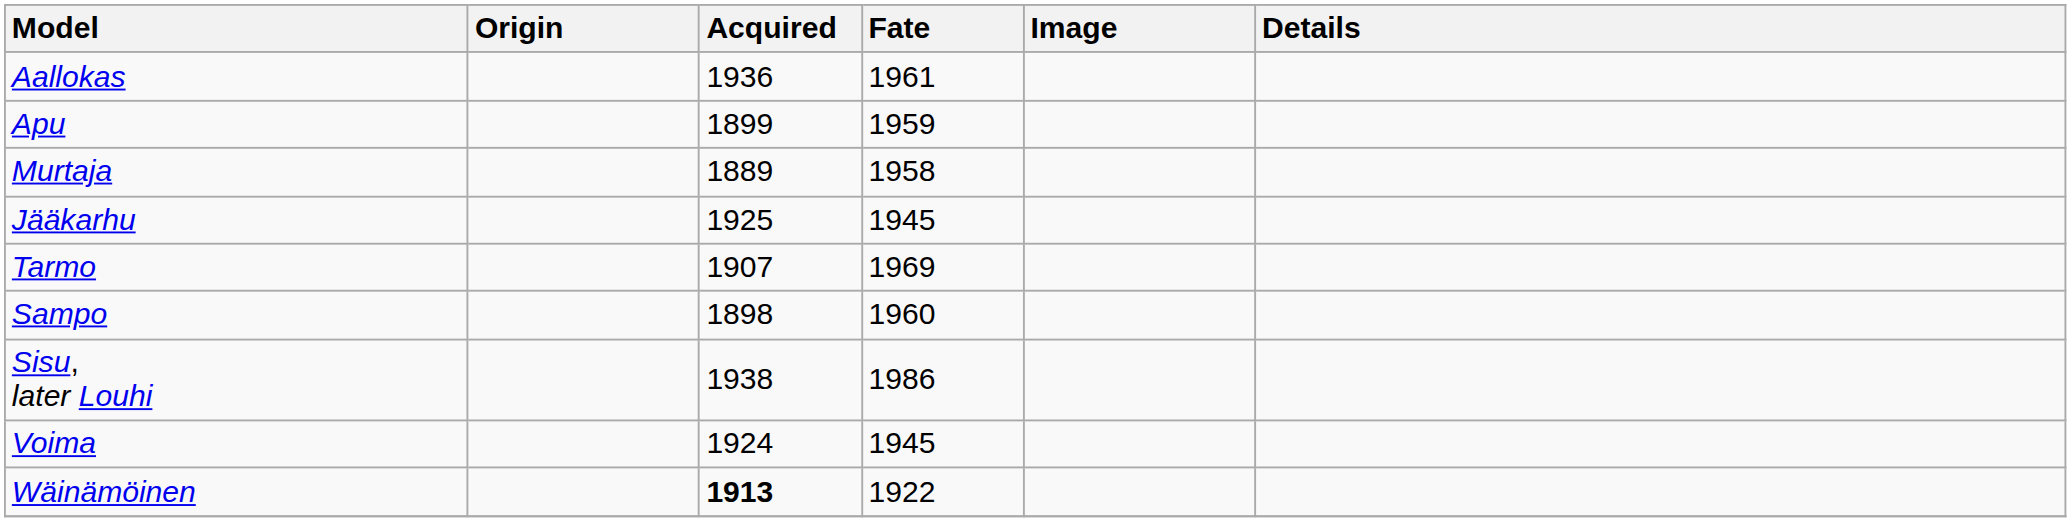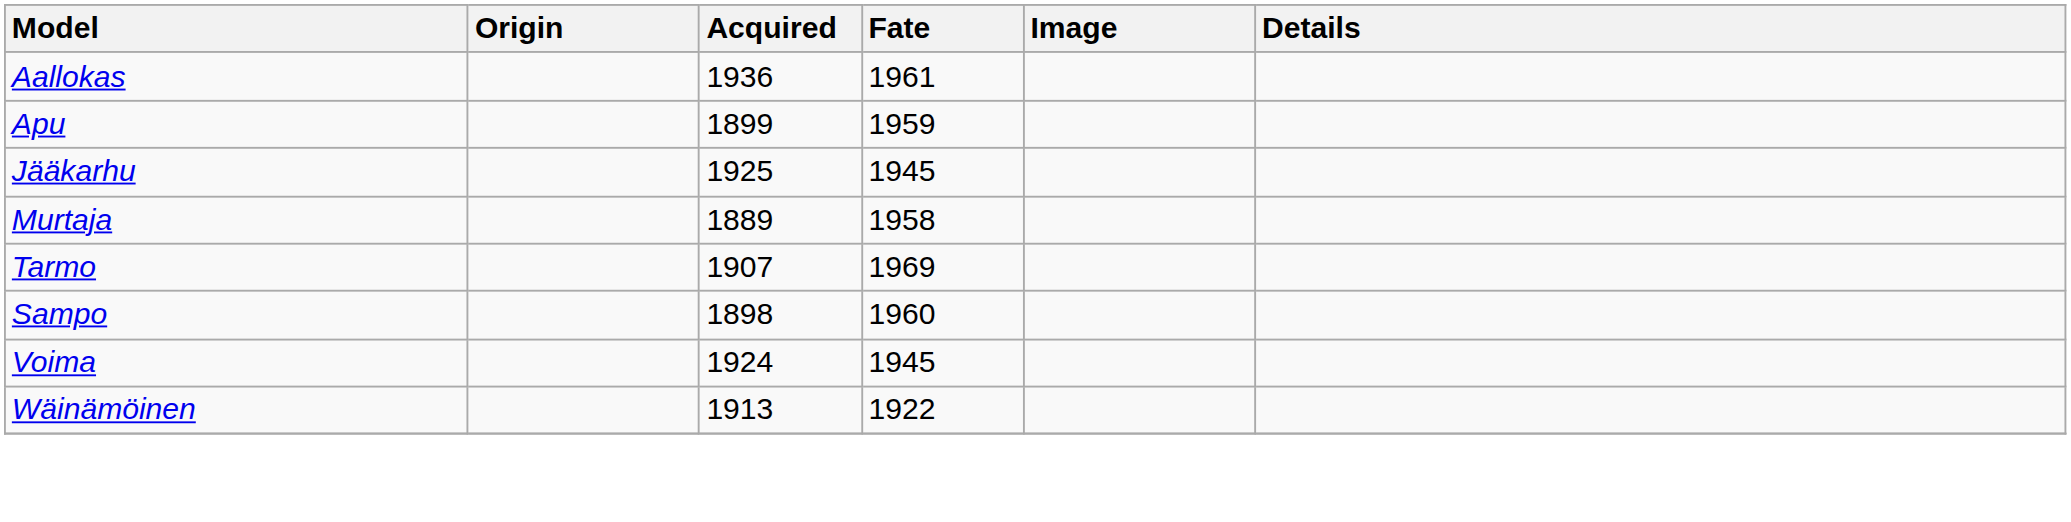 <table class="wikitable">
 <tr>
 <th style="text-align: left; width:20%;">Model</th>
 <th style="text-align: left; width:10%;">Origin</th>
 <th style="text-align: left; width:7%;">Acquired</th>
 <th style="text-align: left; width:7%;">Fate</th>
 <th style="text-align: left; width:10%;">Image</th>
 <th style="text-align: left; width:35%;">Details</th>
 </tr>
 <tr>
 <td><a href='#'><em>Aallokas</em></a></td>
 <td></td>
 <td>1936</td>
 <td>1961</td>
 <td></td>
 <td></td>
 </tr>
 <tr>
 <td><a href='#'><em>Apu</em></a></td>
 <td></td>
 <td>1899</td>
 <td>1959</td>
 <td></td>
 <td></td>
 </tr>
 <tr>
+<td><em><a href='#'>Jääkarhu</a></em></td>
+<td></td>
+<td>1925</td>
+<td>1945</td>
+<td></td>
+<td></td>
+</tr>
+<tr>
 <td><a href='#'><em>Murtaja</em></a></td>
 <td></td>
 <td>1889</td>
 <td>1958</td>
-<td></td>
-<td></td>
-</tr>
-<tr>
-<td><em><a href='#'>Jääkarhu</a></em></td>
-<td></td>
-<td>1925</td>
-<td>1945</td>
 <td></td>
 <td></td>
 </tr>
 <tr>
 <td><a href='#'><em>Tarmo</em></a></td>
 <td></td>
 <td>1907</td>
 <td>1969</td>
 <td></td>
 <td></td>
 </tr>
 <tr>
 <td><a href='#'><em>Sampo</em></a></td>
 <td></td>
 <td>1898</td>
 <td>1960</td>
 <td></td>
 <td></td>
 </tr>
 <tr>
-<td><a href='#'><em>Sisu</em></a>,<br><em>later</em> <a href='#'><em>Louhi</em></a></td>
-<td></td>
-<td>1938</td>
-<td>1986</td>
-<td></td>
-<td></td>
-</tr>
-<tr>
 <td><a href='#'><em>Voima</em></a></td>
 <td></td>
 <td>1924</td>
 <td>1945</td>
 <td></td>
 <td></td>
 </tr>
 <tr>
 <td><a href='#'><em>Wäinämöinen</em></a></td>
 <td></td>
-<td><strong>1913</strong></td>
+<td>1913</td>
 <td>1922</td>
 <td></td>
 <td></td>
 </tr>
 <tr>
 </tr>
 </table>
